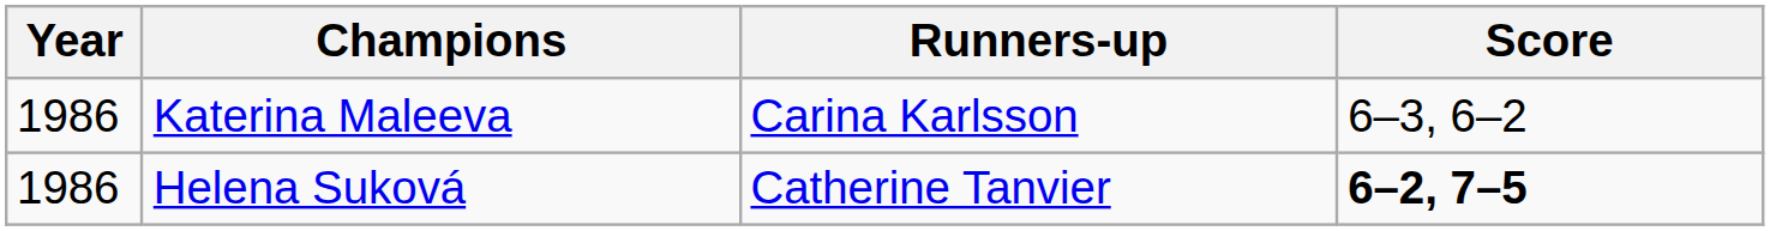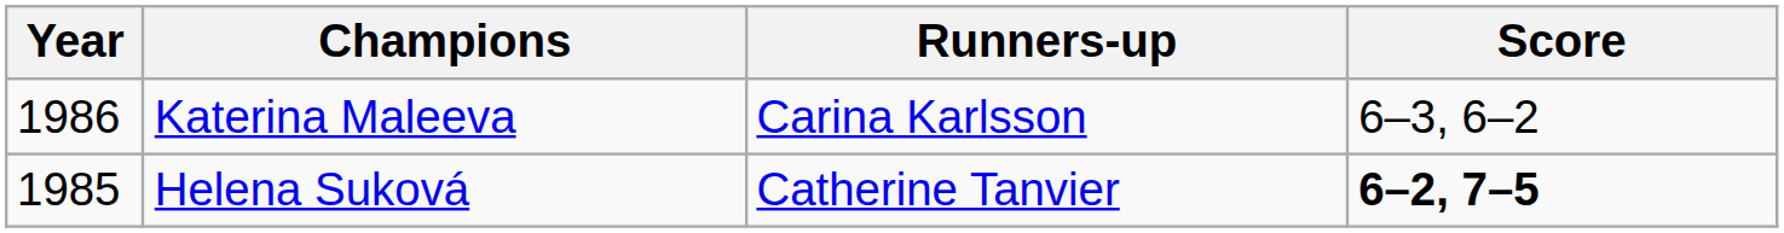 <table class="wikitable">
 <tr>
 <th style="width:40px">Year</th>
 <th style="width:200px">Champions</th>
 <th style="width:200px">Runners-up</th>
 <th style="width:140px" class="unsortable">Score</th>
 </tr>
 <tr>
 <td>1986</td>
 <td> <a href='#'>Katerina Maleeva</a></td>
 <td> <a href='#'>Carina Karlsson</a></td>
 <td>6–3, 6–2</td>
 </tr>
 <tr>
-<td>1986</td>
+<td>1985</td>
 <td> <a href='#'>Helena Suková</a></td>
 <td> <a href='#'>Catherine Tanvier</a></td>
 <td><strong>6–2, 7–5</strong></td>
 </tr>
 </table>
